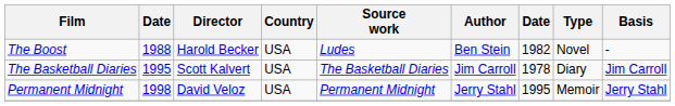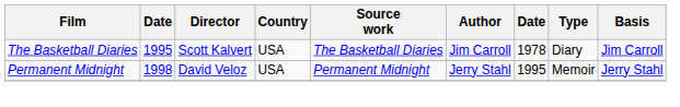 <table class="wikitable">
 <tr>
 <th>Film</th>
 <th>Date</th>
 <th>Director</th>
 <th>Country</th>
 <th>Source<br>work</th>
 <th>Author</th>
 <th>Date</th>
 <th>Type</th>
 <th>Basis</th>
-</tr>
-<tr>
-<td><em><a href='#'>The Boost</a></em></td>
-<td><a href='#'>1988</a></td>
-<td><a href='#'>Harold Becker</a></td>
-<td>USA</td>
-<td><em><a href='#'>Ludes</a></em></td>
-<td><a href='#'>Ben Stein</a></td>
-<td>1982</td>
-<td>Novel</td>
-<td>-</td>
 </tr>
 <tr>
 <td><em><a href='#'>The Basketball Diaries</a></em></td>
 <td><a href='#'>1995</a></td>
 <td><a href='#'>Scott Kalvert</a></td>
 <td>USA</td>
 <td><em><a href='#'>The Basketball Diaries</a></em></td>
 <td><a href='#'>Jim Carroll</a></td>
 <td>1978</td>
 <td>Diary</td>
 <td><a href='#'>Jim Carroll</a></td>
 </tr>
 <tr>
 <td><em><a href='#'>Permanent Midnight</a></em></td>
 <td><a href='#'>1998</a></td>
 <td><a href='#'>David Veloz</a></td>
 <td>USA</td>
 <td><em><a href='#'>Permanent Midnight</a></em></td>
 <td><a href='#'>Jerry Stahl</a></td>
 <td>1995</td>
 <td>Memoir</td>
 <td><a href='#'>Jerry Stahl</a></td>
 </tr>
 <tr>
 </tr>
 </table>
